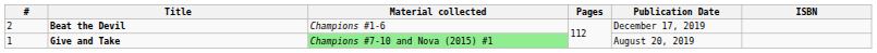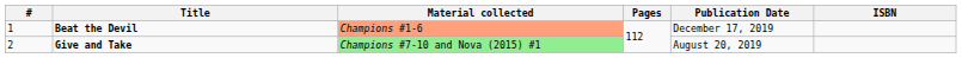 <table class="wikitable" style="text-align:left;" width="100%">
 <tr>
 <th width=5%>#</th>
 <th width=30%>Title</th>
 <th width=30%>Material collected</th>
 <th width=5%>Pages</th>
 <th width=15%>Publication Date</th>
 <th width=15%>ISBN</th>
 </tr>
 <tr>
-<td>2</td>
+<td>1</td>
 <td><strong>Beat the Devil</strong></td>
-<td><em>Champions</em> #1-6</td>
+<td style="background: lightsalmon;"><em>Champions</em> #1-6</td>
 <td rowspan="2">112</td>
 <td>December 17, 2019</td>
 <td></td>
 </tr>
 <tr>
-<td>1</td>
+<td>2</td>
 <td><strong>Give and Take</strong></td>
 <td style="background: lightgreen;"><em>Champions</em> #7-10 and Nova (2015) #1</td>
 <td>August 20, 2019</td>
 <td></td>
 </tr>
 </table>
